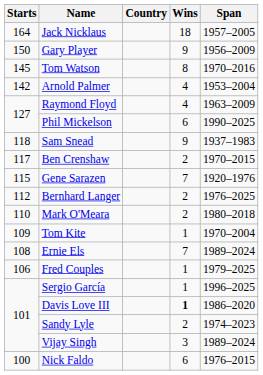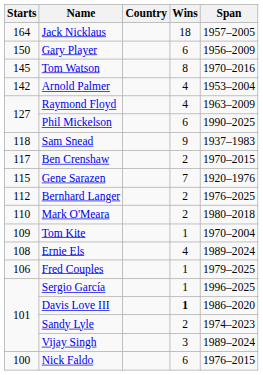 <table class="wikitable sortable" style="text-align:center">
 <tr>
 <th>Starts</th>
 <th>Name</th>
 <th>Country</th>
 <th>Wins</th>
 <th>Span</th>
 </tr>
 <tr>
 <td>164</td>
 <td align=left><a href='#'>Jack Nicklaus</a></td>
 <td align=left></td>
 <td>18</td>
 <td>1957–2005</td>
 </tr>
 <tr>
 <td>150</td>
 <td align=left><a href='#'>Gary Player</a></td>
 <td align=left></td>
-<td>9</td>
+<td>6</td>
 <td>1956–2009</td>
 </tr>
 <tr>
 <td>145</td>
 <td align=left><a href='#'>Tom Watson</a></td>
 <td align=left></td>
 <td>8</td>
 <td>1970–2016</td>
 </tr>
 <tr>
 <td>142</td>
 <td align=left><a href='#'>Arnold Palmer</a></td>
 <td align=left></td>
 <td>4</td>
 <td>1953–2004</td>
 </tr>
 <tr>
 <td rowspan=2>127</td>
 <td align=left><a href='#'>Raymond Floyd</a></td>
 <td align=left></td>
 <td>4</td>
 <td>1963–2009</td>
 </tr>
 <tr>
 <td align=left><a href='#'>Phil Mickelson</a></td>
 <td align=left></td>
 <td>6</td>
 <td>1990–2025</td>
 </tr>
 <tr>
 <td>118</td>
 <td align=left><a href='#'>Sam Snead</a></td>
 <td align=left></td>
 <td>9</td>
 <td>1937–1983</td>
 </tr>
 <tr>
 <td>117</td>
 <td align=left><a href='#'>Ben Crenshaw</a></td>
 <td align=left></td>
 <td>2</td>
 <td>1970–2015</td>
 </tr>
 <tr>
 <td>115</td>
 <td align=left><a href='#'>Gene Sarazen</a></td>
 <td align=left></td>
 <td>7</td>
 <td>1920–1976</td>
 </tr>
 <tr>
 <td>112</td>
 <td align=left><a href='#'>Bernhard Langer</a></td>
 <td align=left></td>
 <td>2</td>
 <td>1976–2025</td>
 </tr>
 <tr>
 <td>110</td>
 <td align=left><a href='#'>Mark O'Meara</a></td>
 <td align=left></td>
 <td>2</td>
 <td>1980–2018</td>
 </tr>
 <tr>
 <td>109</td>
 <td align=left><a href='#'>Tom Kite</a></td>
 <td align=left></td>
 <td>1</td>
 <td>1970–2004</td>
 </tr>
 <tr>
 <td>108</td>
 <td align=left><a href='#'>Ernie Els</a></td>
 <td align=left></td>
-<td>7</td>
+<td>4</td>
 <td>1989–2024</td>
 </tr>
 <tr>
 <td>106</td>
 <td align=left><a href='#'>Fred Couples</a></td>
 <td align=left></td>
 <td>1</td>
 <td>1979–2025</td>
 </tr>
 <tr>
 <td rowspan=4>101</td>
 <td align=left><a href='#'>Sergio García</a></td>
 <td align=left></td>
 <td>1</td>
 <td>1996–2025</td>
 </tr>
 <tr>
 <td align=left><a href='#'>Davis Love III</a></td>
 <td align=left></td>
 <td><strong>1</strong></td>
 <td>1986–2020</td>
 </tr>
 <tr>
 <td align=left><a href='#'>Sandy Lyle</a></td>
 <td align=left></td>
 <td>2</td>
 <td>1974–2023</td>
 </tr>
 <tr>
 <td align=left><a href='#'>Vijay Singh</a></td>
 <td align=left></td>
 <td>3</td>
 <td>1989–2024</td>
 </tr>
 <tr>
 <td>100</td>
 <td align=left><a href='#'>Nick Faldo</a></td>
 <td align=left></td>
 <td>6</td>
 <td>1976–2015</td>
 </tr>
 </table>
